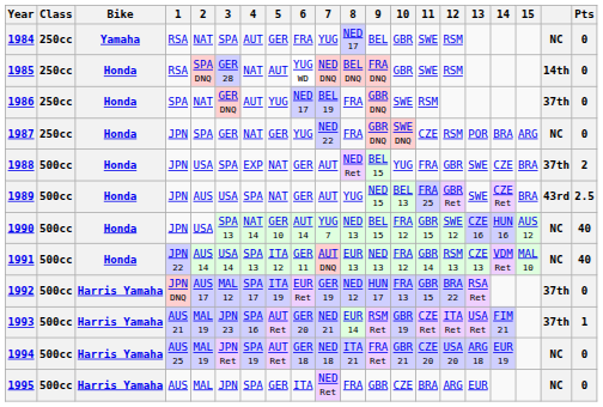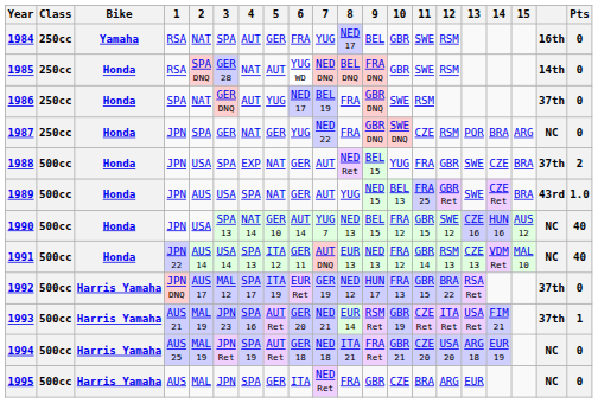 <table class="wikitable" style="text-align:center; font-size:90%;">
 <tr>
 <th>Year</th>
 <th>Class</th>
 <th>Bike</th>
 <th>1</th>
 <th>2</th>
 <th>3</th>
 <th>4</th>
 <th>5</th>
 <th>6</th>
 <th>7</th>
 <th>8</th>
 <th>9</th>
 <th>10</th>
 <th>11</th>
 <th>12</th>
 <th>13</th>
 <th>14</th>
 <th>15</th>
 <th></th>
 <th>Pts</th>
 </tr>
 <tr>
 <th><a href='#'>1984</a></th>
 <th>250cc</th>
 <th><a href='#'>Yamaha</a></th>
 <td><a href='#'>RSA</a></td>
 <td><a href='#'>NAT</a></td>
 <td><a href='#'>SPA</a></td>
 <td><a href='#'>AUT</a></td>
 <td><a href='#'>GER</a></td>
 <td><a href='#'>FRA</a></td>
 <td><a href='#'>YUG</a></td>
 <td style="background:#CFCFFF;"><a href='#'>NED</a><br><small>17</small></td>
 <td><a href='#'>BEL</a></td>
 <td><a href='#'>GBR</a></td>
 <td><a href='#'>SWE</a></td>
 <td><a href='#'>RSM</a></td>
 <td></td>
 <td></td>
 <td></td>
-<th>NC</th>
+<th>16th</th>
 <th>0</th>
 </tr>
 <tr>
 <th><a href='#'>1985</a></th>
 <th>250cc</th>
 <th><a href='#'>Honda</a></th>
 <td><a href='#'>RSA</a></td>
 <td style="background:#ffcfcf;"><a href='#'>SPA</a><br><small>DNQ</small></td>
 <td style="background:#CFCFFF;"><a href='#'>GER</a><br><small>28</small></td>
 <td><a href='#'>NAT</a></td>
 <td><a href='#'>AUT</a></td>
 <td style="background:#FFFFFF;"><a href='#'>YUG</a><br><small>WD</small></td>
 <td style="background:#ffcfcf;"><a href='#'>NED</a><br><small>DNQ</small></td>
 <td style="background:#ffcfcf;"><a href='#'>BEL</a><br><small>DNQ</small></td>
 <td style="background:#ffcfcf;"><a href='#'>FRA</a><br><small>DNQ</small></td>
 <td><a href='#'>GBR</a></td>
 <td><a href='#'>SWE</a></td>
 <td><a href='#'>RSM</a></td>
 <td></td>
 <td></td>
 <td></td>
 <th>14th</th>
 <th>0</th>
 </tr>
 <tr>
 <th><a href='#'>1986</a></th>
 <th>250cc</th>
 <th><a href='#'>Honda</a></th>
 <td><a href='#'>SPA</a></td>
 <td><a href='#'>NAT</a></td>
 <td style="background:#ffcfcf;"><a href='#'>GER</a><br><small>DNQ</small></td>
 <td><a href='#'>AUT</a></td>
 <td><a href='#'>YUG</a></td>
 <td style="background:#CFCFFF;"><a href='#'>NED</a><br><small>17</small></td>
 <td style="background:#CFCFFF;"><a href='#'>BEL</a><br><small>19</small></td>
 <td><a href='#'>FRA</a></td>
 <td style="background:#ffcfcf;"><a href='#'>GBR</a><br><small>DNQ</small></td>
 <td><a href='#'>SWE</a></td>
 <td><a href='#'>RSM</a></td>
 <td></td>
 <td></td>
 <td></td>
 <td></td>
 <th>37th</th>
 <th>0</th>
 </tr>
 <tr>
 <th><a href='#'>1987</a></th>
 <th>250cc</th>
 <th><a href='#'>Honda</a></th>
 <td><a href='#'>JPN</a></td>
 <td><a href='#'>SPA</a></td>
 <td><a href='#'>GER</a></td>
 <td><a href='#'>NAT</a></td>
 <td><a href='#'>GER</a></td>
 <td><a href='#'>YUG</a></td>
 <td style="background:#CFCFFF;"><a href='#'>NED</a><br><small>22</small></td>
 <td><a href='#'>FRA</a></td>
 <td style="background:#ffcfcf;"><a href='#'>GBR</a><br><small>DNQ</small></td>
 <td style="background:#ffcfcf;"><a href='#'>SWE</a><br><small>DNQ</small></td>
 <td><a href='#'>CZE</a></td>
 <td><a href='#'>RSM</a></td>
 <td><a href='#'>POR</a></td>
 <td><a href='#'>BRA</a></td>
 <td><a href='#'>ARG</a></td>
 <th>NC</th>
 <th>0</th>
 </tr>
 <tr>
 <th><a href='#'>1988</a></th>
 <th>500cc</th>
 <th><a href='#'>Honda</a></th>
 <td><a href='#'>JPN</a></td>
 <td><a href='#'>USA</a></td>
 <td><a href='#'>SPA</a></td>
 <td><a href='#'>EXP</a></td>
 <td><a href='#'>NAT</a></td>
 <td><a href='#'>GER</a></td>
 <td><a href='#'>AUT</a></td>
 <td style="background:#EFCFFF;"><a href='#'>NED</a><br><small>Ret</small></td>
 <td style="background:#DFFFDF;"><a href='#'>BEL</a><br><small>15</small></td>
 <td><a href='#'>YUG</a></td>
 <td><a href='#'>FRA</a></td>
 <td><a href='#'>GBR</a></td>
 <td><a href='#'>SWE</a></td>
 <td><a href='#'>CZE</a></td>
 <td><a href='#'>BRA</a></td>
 <th>37th</th>
 <th>2</th>
 </tr>
 <tr>
 <th><a href='#'>1989</a></th>
 <th>500cc</th>
 <th><a href='#'>Honda</a></th>
 <td><a href='#'>JPN</a></td>
 <td><a href='#'>AUS</a></td>
 <td><a href='#'>USA</a></td>
 <td><a href='#'>SPA</a></td>
 <td><a href='#'>NAT</a></td>
 <td><a href='#'>GER</a></td>
 <td><a href='#'>AUT</a></td>
 <td><a href='#'>YUG</a></td>
 <td style="background:#DFFFDF;"><a href='#'>NED</a><br><small>15</small></td>
 <td style="background:#DFFFDF;"><a href='#'>BEL</a><br><small>13</small></td>
 <td style="background:#CFCFFF;"><a href='#'>FRA</a><br><small>25</small></td>
 <td style="background:#EFCFFF;"><a href='#'>GBR</a><br><small>Ret</small></td>
 <td><a href='#'>SWE</a></td>
 <td style="background:#EFCFFF;"><a href='#'>CZE</a><br><small>Ret</small></td>
 <td><a href='#'>BRA</a></td>
 <th>43rd</th>
-<th>2.5</th>
+<th>1.0</th>
 </tr>
 <tr>
 <th><a href='#'>1990</a></th>
 <th>500cc</th>
 <th><a href='#'>Honda</a></th>
 <td><a href='#'>JPN</a></td>
 <td><a href='#'>USA</a></td>
 <td style="background:#DFFFDF;"><a href='#'>SPA</a><br><small>13</small></td>
 <td style="background:#DFFFDF;"><a href='#'>NAT</a><br><small>14</small></td>
 <td style="background:#DFFFDF;"><a href='#'>GER</a><br><small>10</small></td>
 <td style="background:#DFFFDF;"><a href='#'>AUT</a><br><small>14</small></td>
 <td style="background:#DFFFDF;"><a href='#'>YUG</a><br><small>7</small></td>
 <td style="background:#DFFFDF;"><a href='#'>NED</a><br><small>13</small></td>
 <td style="background:#DFFFDF;"><a href='#'>BEL</a><br><small>15</small></td>
 <td style="background:#DFFFDF;"><a href='#'>FRA</a><br><small>12</small></td>
 <td style="background:#DFFFDF;"><a href='#'>GBR</a><br><small>15</small></td>
 <td style="background:#DFFFDF;"><a href='#'>SWE</a><br><small>12</small></td>
 <td style="background:#CFCFFF;"><a href='#'>CZE</a><br><small>16</small></td>
 <td style="background:#CFCFFF;"><a href='#'>HUN</a><br><small>16</small></td>
 <td style="background:#DFFFDF;"><a href='#'>AUS</a><br><small>12</small></td>
 <th>NC</th>
 <th>40</th>
 </tr>
 <tr>
 <th><a href='#'>1991</a></th>
 <th>500cc</th>
 <th><a href='#'>Honda</a></th>
 <td style="background:#CFCFFF;"><a href='#'>JPN</a><br><small>22</small></td>
 <td style="background:#DFFFDF;"><a href='#'>AUS</a><br><small>14</small></td>
 <td style="background:#DFFFDF;"><a href='#'>USA</a><br><small>14</small></td>
 <td style="background:#DFFFDF;"><a href='#'>SPA</a><br><small>13</small></td>
 <td style="background:#DFFFDF;"><a href='#'>ITA</a><br><small>12</small></td>
 <td style="background:#DFFFDF;"><a href='#'>GER</a><br><small>11</small></td>
 <td style="background:#ffcfcf;"><a href='#'>AUT</a><br><small>DNQ</small></td>
 <td style="background:#DFFFDF;"><a href='#'>EUR</a><br><small>13</small></td>
 <td style="background:#DFFFDF;"><a href='#'>NED</a><br><small>13</small></td>
 <td style="background:#DFFFDF;"><a href='#'>FRA</a><br><small>12</small></td>
 <td style="background:#DFFFDF;"><a href='#'>GBR</a><br><small>14</small></td>
 <td style="background:#DFFFDF;"><a href='#'>RSM</a><br><small>13</small></td>
 <td style="background:#DFFFDF;"><a href='#'>CZE</a><br><small>13</small></td>
 <td style="background:#EFCFFF;"><a href='#'>VDM</a><br><small>Ret</small></td>
 <td style="background:#DFFFDF;"><a href='#'>MAL</a><br><small>10</small></td>
 <th>NC</th>
 <th>40</th>
 </tr>
 <tr>
 <th><a href='#'>1992</a></th>
 <th>500cc</th>
 <th><a href='#'>Harris Yamaha</a></th>
 <td style="background:#ffcfcf;"><a href='#'>JPN</a><br><small>DNQ</small></td>
 <td style="background:#CFCFFF;"><a href='#'>AUS</a><br><small>17</small></td>
 <td style="background:#CFCFFF;"><a href='#'>MAL</a><br><small>12</small></td>
 <td style="background:#CFCFFF;"><a href='#'>SPA</a><br><small>17</small></td>
 <td style="background:#CFCFFF;"><a href='#'>ITA</a><br><small>19</small></td>
 <td style="background:#EFCFFF;"><a href='#'>EUR</a><br><small>Ret</small></td>
 <td style="background:#CFCFFF;"><a href='#'>GER</a><br><small>19</small></td>
 <td style="background:#CFCFFF;"><a href='#'>NED</a><br><small>12</small></td>
 <td style="background:#CFCFFF;"><a href='#'>HUN</a><br><small>17</small></td>
 <td style="background:#CFCFFF;"><a href='#'>FRA</a><br><small>13</small></td>
 <td style="background:#CFCFFF;"><a href='#'>GBR</a><br><small>15</small></td>
 <td style="background:#CFCFFF;"><a href='#'>BRA</a><br><small>22</small></td>
 <td style="background:#EFCFFF;"><a href='#'>RSA</a><br><small>Ret</small></td>
 <td></td>
 <td></td>
 <th>37th</th>
 <th>0</th>
 </tr>
 <tr>
 <th><a href='#'>1993</a></th>
 <th>500cc</th>
 <th><a href='#'>Harris Yamaha</a></th>
 <td style="background:#CFCFFF;"><a href='#'>AUS</a><br><small>21</small></td>
 <td style="background:#CFCFFF;"><a href='#'>MAL</a><br><small>19</small></td>
 <td style="background:#CFCFFF;"><a href='#'>JPN</a><br><small>23</small></td>
 <td style="background:#CFCFFF;"><a href='#'>SPA</a><br><small>16</small></td>
 <td style="background:#EFCFFF;"><a href='#'>AUT</a><br><small>Ret</small></td>
 <td style="background:#CFCFFF;"><a href='#'>GER</a><br><small>20</small></td>
 <td style="background:#CFCFFF;"><a href='#'>NED</a><br><small>21</small></td>
 <td style="background:#DFFFDF;"><a href='#'>EUR</a><br><small>14</small></td>
 <td style="background:#EFCFFF;"><a href='#'>RSM</a><br><small>Ret</small></td>
 <td style="background:#CFCFFF;"><a href='#'>GBR</a><br><small>19</small></td>
 <td style="background:#EFCFFF;"><a href='#'>CZE</a><br><small>Ret</small></td>
 <td style="background:#EFCFFF;"><a href='#'>ITA</a><br><small>Ret</small></td>
 <td style="background:#EFCFFF;"><a href='#'>USA</a><br><small>Ret</small></td>
 <td style="background:#CFCFFF;"><a href='#'>FIM</a><br><small>21</small></td>
 <td></td>
 <th>37th</th>
 <th>1</th>
 </tr>
 <tr>
 <th><a href='#'>1994</a></th>
 <th>500cc</th>
 <th><a href='#'>Harris Yamaha</a></th>
 <td style="background:#CFCFFF;"><a href='#'>AUS</a><br><small>25</small></td>
 <td style="background:#CFCFFF;"><a href='#'>MAL</a><br><small>19</small></td>
 <td style="background:#EFCFFF;"><a href='#'>JPN</a><br><small>Ret</small></td>
 <td style="background:#CFCFFF;"><a href='#'>SPA</a><br><small>19</small></td>
 <td style="background:#EFCFFF;"><a href='#'>AUT</a><br><small>Ret</small></td>
 <td style="background:#CFCFFF;"><a href='#'>GER</a><br><small>18</small></td>
 <td style="background:#CFCFFF;"><a href='#'>NED</a><br><small>18</small></td>
 <td style="background:#CFCFFF;"><a href='#'>ITA</a><br><small>21</small></td>
 <td style="background:#EFCFFF;"><a href='#'>FRA</a><br><small>Ret</small></td>
 <td style="background:#CFCFFF;"><a href='#'>GBR</a><br><small>21</small></td>
 <td style="background:#CFCFFF;"><a href='#'>CZE</a><br><small>20</small></td>
 <td style="background:#CFCFFF;"><a href='#'>USA</a><br><small>20</small></td>
 <td style="background:#CFCFFF;"><a href='#'>ARG</a><br><small>18</small></td>
 <td style="background:#CFCFFF;"><a href='#'>EUR</a><br><small>19</small></td>
 <td></td>
 <th>NC</th>
 <th>0</th>
 </tr>
 <tr>
 <th><a href='#'>1995</a></th>
 <th>500cc</th>
 <th><a href='#'>Harris Yamaha</a></th>
 <td><a href='#'>AUS</a></td>
 <td><a href='#'>MAL</a></td>
 <td><a href='#'>JPN</a></td>
 <td><a href='#'>SPA</a></td>
 <td><a href='#'>GER</a></td>
 <td><a href='#'>ITA</a></td>
 <td style="background:#EFCFFF;"><a href='#'>NED</a><br><small>Ret</small></td>
 <td><a href='#'>FRA</a></td>
 <td><a href='#'>GBR</a></td>
 <td><a href='#'>CZE</a></td>
 <td><a href='#'>BRA</a></td>
 <td><a href='#'>ARG</a></td>
 <td><a href='#'>EUR</a></td>
 <td></td>
 <td></td>
 <th>NC</th>
 <th>0</th>
 </tr>
 </table>
